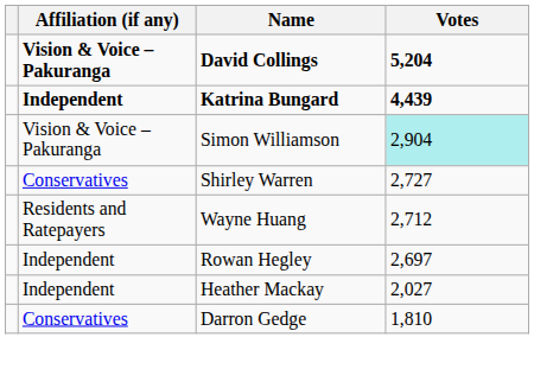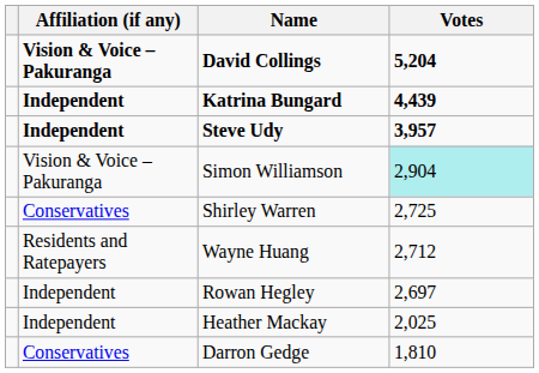 <table class="wikitable" style="width:51%;">
 <tr>
 <th style="width:1%;"></th>
 <th style="width:15%;">Affiliation (if any)</th>
 <th style="width:20%;">Name</th>
 <th style="width:15%;">Votes</th>
 </tr>
 <tr>
 <td bgcolor=></td>
 <td><strong>Vision & Voice – Pakuranga</strong></td>
 <td><strong>David Collings</strong></td>
 <td><strong>5,204</strong></td>
 </tr>
 <tr>
 <td bgcolor=></td>
 <td><strong>Independent </strong></td>
 <td><strong>Katrina Bungard</strong></td>
 <td><strong>4,439</strong></td>
 </tr>
 <tr>
 <td bgcolor=></td>
+<td><strong>Independent </strong></td>
+<td><strong>Steve Udy</strong></td>
+<td><strong>3,957</strong></td>
+</tr>
+<tr>
+<td bgcolor=></td>
 <td>Vision & Voice – Pakuranga</td>
 <td>Simon Williamson</td>
 <td style="background: paleturquoise;">2,904</td>
 </tr>
 <tr>
 <td bgcolor=></td>
 <td><a href='#'>Conservatives</a></td>
 <td>Shirley Warren</td>
-<td>2,727</td>
+<td>2,725</td>
 </tr>
 <tr>
 <td bgcolor=></td>
 <td>Residents and Ratepayers</td>
 <td>Wayne Huang</td>
 <td>2,712</td>
 </tr>
 <tr>
 <td bgcolor=></td>
 <td>Independent</td>
 <td>Rowan Hegley</td>
 <td>2,697</td>
 </tr>
 <tr>
 <td bgcolor=></td>
 <td>Independent</td>
 <td>Heather Mackay</td>
-<td>2,027</td>
+<td>2,025</td>
 </tr>
 <tr>
 <td bgcolor=></td>
 <td><a href='#'>Conservatives</a></td>
 <td>Darron Gedge</td>
 <td>1,810</td>
 </tr>
 </table>
